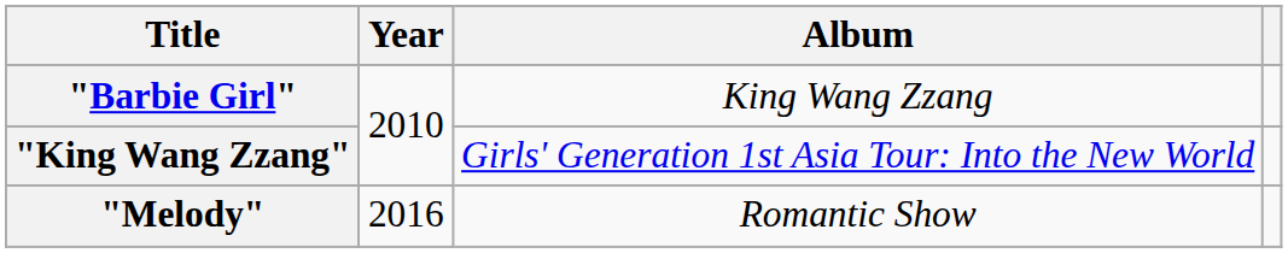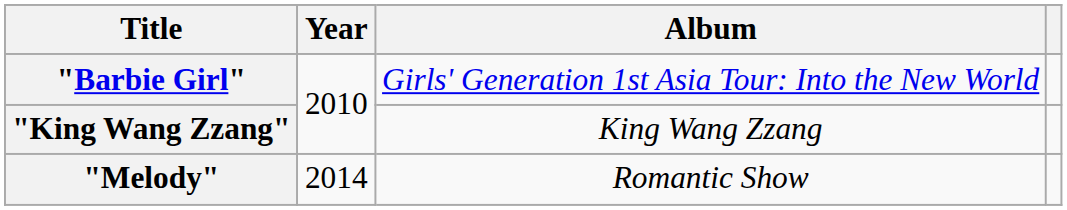 <table class="wikitable plainrowheaders" style="text-align:center;">
 <tr>
 <th>Title</th>
 <th>Year</th>
 <th>Album</th>
 <th></th>
 </tr>
 <tr>
 <th scope="row">"<a href='#'>Barbie Girl</a>"<br></th>
 <td rowspan="2">2010</td>
+<td><em><a href='#'>Girls' Generation 1st Asia Tour: Into the New World</a></em></td>
+<td></td>
+</tr>
+<tr>
+<th scope="row">"King Wang Zzang"<br></th>
 <td><em>King Wang Zzang</em></td>
 <td></td>
 </tr>
 <tr>
-<th scope="row">"King Wang Zzang"<br></th>
-<td><em><a href='#'>Girls' Generation 1st Asia Tour: Into the New World</a></em></td>
-<td></td>
-</tr>
-<tr>
 <th scope="row">"Melody"<br></th>
-<td>2016</td>
+<td>2014</td>
 <td><em>Romantic Show</em></td>
 <td></td>
 </tr>
 </table>
